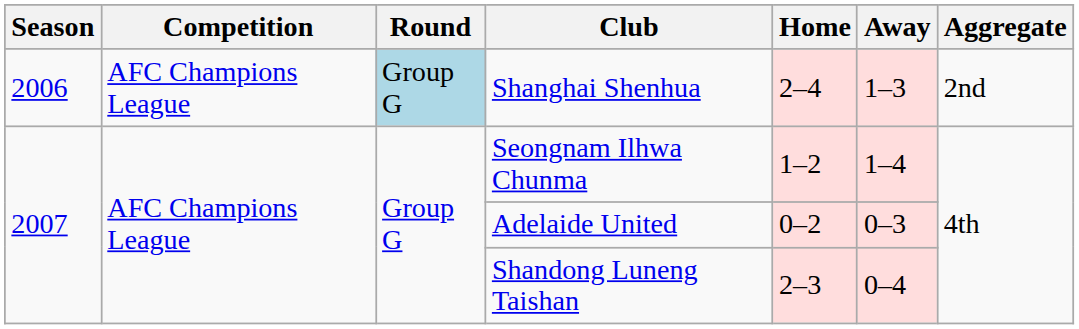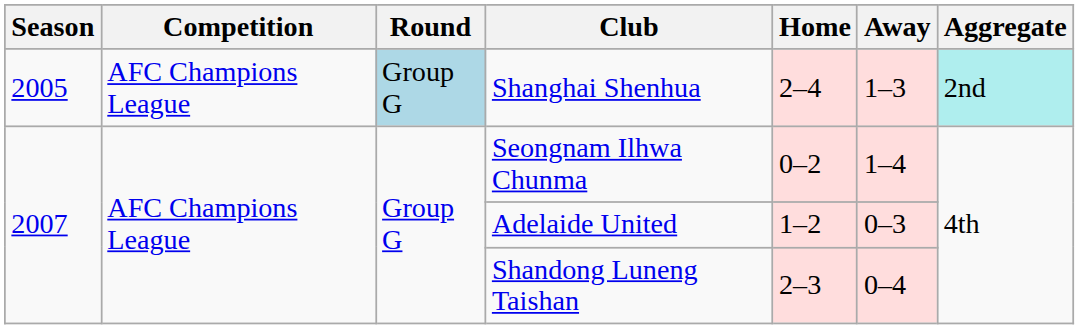 <table class="wikitable">
 <tr>
 <th>Season</th>
 <th>Competition</th>
 <th>Round</th>
 <th>Club</th>
 <th>Home</th>
 <th>Away</th>
 <th>Aggregate</th>
 </tr>
 <tr>
-<td><a href='#'>2006</a></td>
+<td><a href='#'>2005</a></td>
 <td><a href='#'>AFC Champions League</a></td>
 <td style="background: lightblue;">Group G</td>
 <td> <a href='#'>Shanghai Shenhua</a></td>
 <td style="background:#fdd;">2–4</td>
 <td style="background:#fdd;">1–3</td>
-<td>2nd</td>
+<td style="background: paleturquoise;">2nd</td>
 </tr>
 <tr>
 <td rowspan="3"><a href='#'>2007</a></td>
 <td rowspan="3"><a href='#'>AFC Champions League</a></td>
 <td rowspan="3"><a href='#'>Group G</a></td>
 <td> <a href='#'>Seongnam Ilhwa Chunma</a></td>
-<td style="background:#fdd;">1–2</td>
+<td style="background:#fdd;">0–2</td>
 <td style="background:#fdd;">1–4</td>
 <td rowspan="3">4th</td>
 </tr>
 <tr>
 <td> <a href='#'>Adelaide United</a></td>
-<td style="background:#fdd;">0–2</td>
+<td style="background:#fdd;">1–2</td>
 <td style="background:#fdd;">0–3</td>
 </tr>
 <tr>
 <td> <a href='#'>Shandong Luneng Taishan</a></td>
 <td style="background:#fdd;">2–3</td>
 <td style="background:#fdd;">0–4</td>
 </tr>
 </table>
